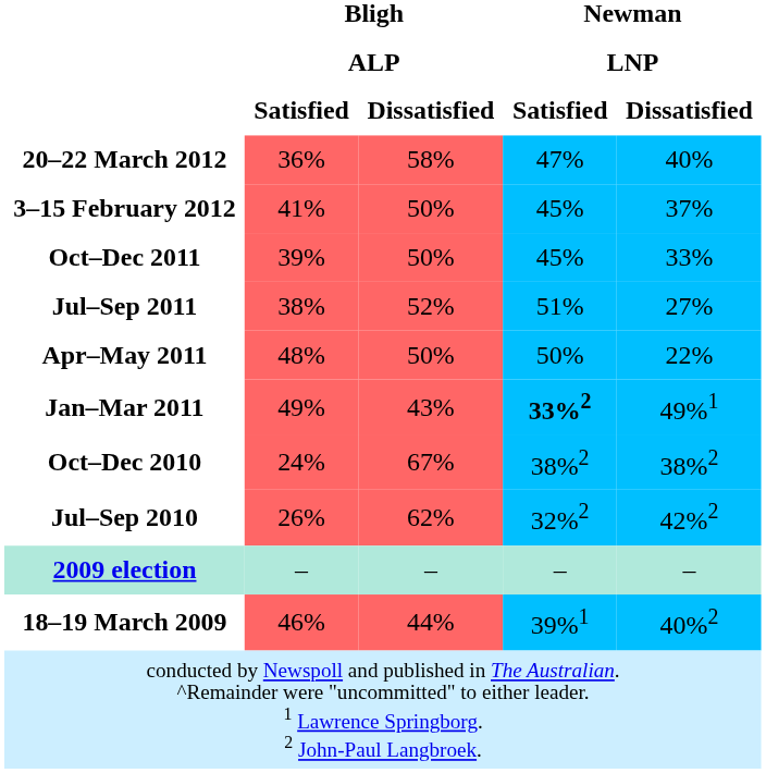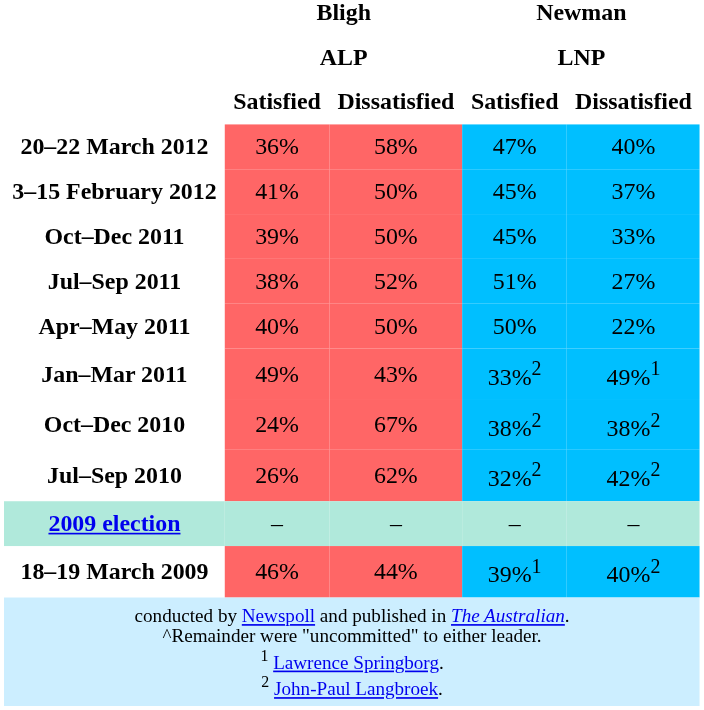 <table class="toccolours" cellpadding="5" cellspacing="0" style="float:left; margin-right:.5em; margin-top:.4em; font-size:90%;">
 <tr>
 </tr>
 <tr>
 <th></th>
 <th style="background:#; text-align:center;" colspan="2">Bligh</th>
 <th style="background:#; text-align:center;" colspan="2">Newman</th>
 </tr>
 <tr>
 <th></th>
 <th style="background:#; text-align:center;" colspan="2">ALP</th>
 <th style="background:#; text-align:center;" colspan="2">LNP</th>
 </tr>
 <tr>
 <th></th>
 <th style="background:#; text-align:center;">Satisfied</th>
 <th style="background:#; text-align:center;">Dissatisfied</th>
 <th style="background:#; text-align:center;">Satisfied</th>
 <th style="background:#; text-align:center;">Dissatisfied</th>
 </tr>
 <tr>
 <th style="text-align:center;">20–22 March 2012</th>
 <td style="text-align:center; background:#f66;">36%</td>
 <td style="text-align:center; background:#f66;">58%</td>
 <td style="text-align:center; background:#00bfff;">47%</td>
 <td style="text-align:center; background:#00bfff;">40%</td>
 </tr>
 <tr>
 </tr>
 <tr>
 <th style="text-align:center;">3–15 February 2012</th>
 <td style="text-align:center; background:#f66;">41%</td>
 <td style="text-align:center; background:#f66;">50%</td>
 <td style="text-align:center; background:#00bfff;">45%</td>
 <td style="text-align:center; background:#00bfff;">37%</td>
 </tr>
 <tr>
 <th style="text-align:center;">Oct–Dec 2011</th>
 <td style="text-align:center; background:#f66;">39%</td>
 <td style="text-align:center; background:#f66;">50%</td>
 <td style="text-align:center; background:#00bfff;">45%</td>
 <td style="text-align:center; background:#00bfff;">33%</td>
 </tr>
 <tr>
 <th style="text-align:center;">Jul–Sep 2011</th>
 <td style="text-align:center; background:#f66;">38%</td>
 <td style="text-align:center; background:#f66;">52%</td>
 <td style="text-align:center; background:#00bfff;">51%</td>
 <td style="text-align:center; background:#00bfff;">27%</td>
 </tr>
 <tr>
 <th style="text-align:center;">Apr–May 2011</th>
-<td style="text-align:center; background:#f66;">48%</td>
+<td style="text-align:center; background:#f66;">40%</td>
 <td style="text-align:center; background:#f66;">50%</td>
 <td style="text-align:center; background:#00bfff;">50%</td>
 <td style="text-align:center; background:#00bfff;">22%</td>
 </tr>
 <tr>
 <th style="text-align:center;">Jan–Mar 2011</th>
 <td style="text-align:center; background:#f66;">49%</td>
 <td style="text-align:center; background:#f66;">43%</td>
-<td style="text-align:center; background:#00bfff;"><strong>33%<sup>2</sup></strong></td>
+<td style="text-align:center; background:#00bfff;">33%<sup>2</sup></td>
 <td style="text-align:center; background:#00bfff;">49%<sup>1</sup></td>
 </tr>
 <tr>
 <th style="text-align:center;">Oct–Dec 2010</th>
 <td style="text-align:center; background:#f66;">24%</td>
 <td style="text-align:center; background:#f66;">67%</td>
 <td style="text-align:center; background:#00bfff;">38%<sup>2</sup></td>
 <td style="text-align:center; background:#00bfff;">38%<sup>2</sup></td>
 </tr>
 <tr>
 <th style="text-align:center;">Jul–Sep 2010</th>
 <td style="text-align:center; background:#f66;">26%</td>
 <td style="text-align:center; background:#f66;">62%</td>
 <td style="text-align:center; background:#00bfff;">32%<sup>2</sup></td>
 <td style="text-align:center; background:#00bfff;">42%<sup>2</sup></td>
 </tr>
 <tr>
 <th style="text-align:center; background:#b0e9db;"><strong><a href='#'>2009 election</a></strong></th>
 <td style="text-align:center; background:#b0e9db;">–</td>
 <td style="text-align:center; background:#b0e9db;">–</td>
 <td style="text-align:center; background:#b0e9db;">–</td>
 <td style="text-align:center; background:#b0e9db;">–</td>
 </tr>
 <tr>
 <th style="text-align:center;">18–19 March 2009</th>
 <td style="text-align:center; background:#f66;">46%</td>
 <td style="text-align:center; background:#f66;">44%</td>
 <td style="text-align:center; background:#00bfff;">39%<sup>1</sup></td>
 <td style="text-align:center; background:#00bfff;">40%<sup>2</sup></td>
 </tr>
 <tr>
 <td colspan="5" style="font-size:80%; background:#cef; text-align:center;"> conducted by <a href='#'>Newspoll</a> and published in <em><a href='#'>The Australian</a></em>.<br>^Remainder were "uncommitted" to either leader.<br><sup>1</sup> <a href='#'>Lawrence Springborg</a>.<br><sup>2</sup> <a href='#'>John-Paul Langbroek</a>.</td>
 </tr>
 </table>
